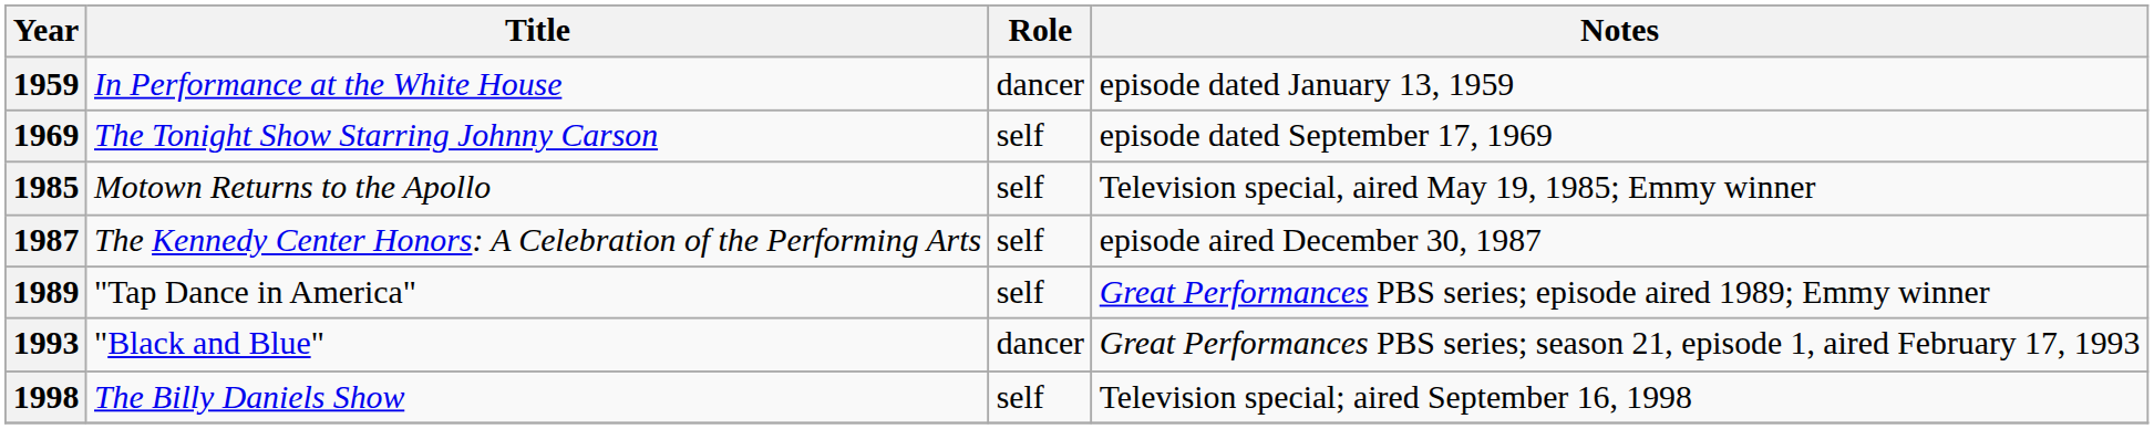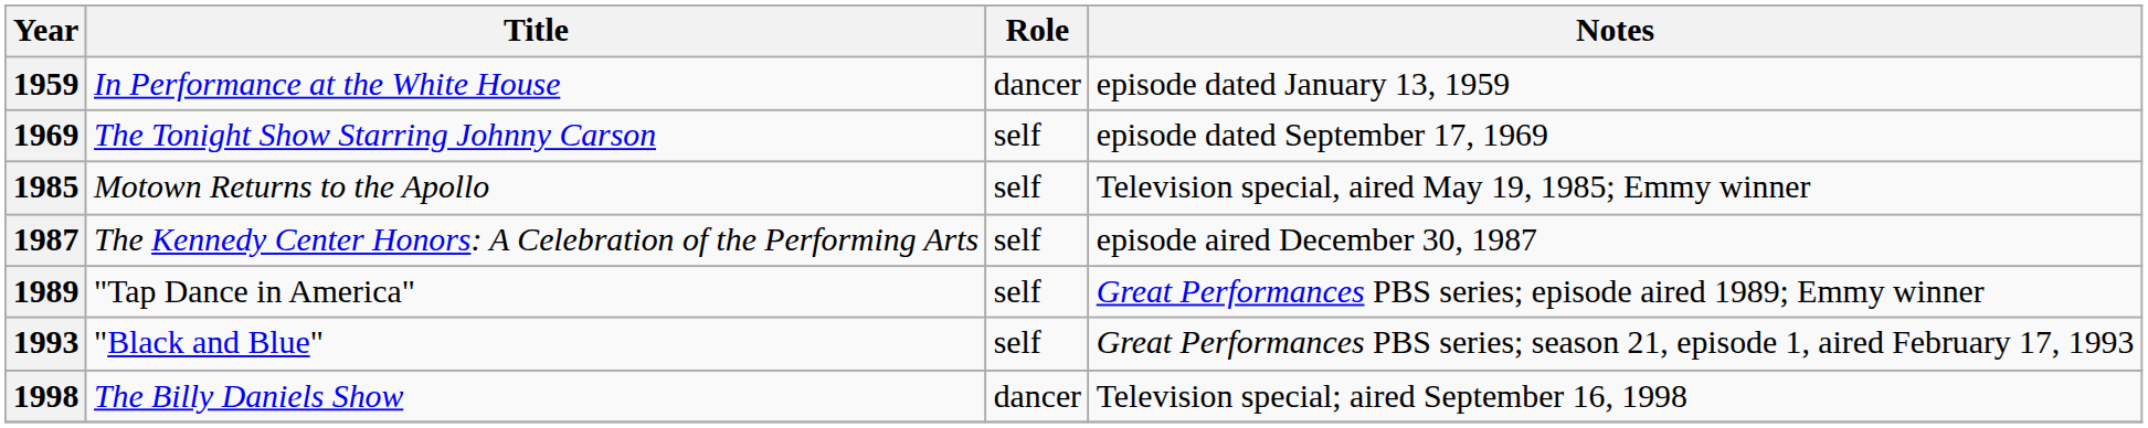 <table class="wikitable plainrowheaders sortable">
 <tr>
 <th scope="col">Year</th>
 <th scope="col">Title</th>
 <th scope="col">Role</th>
 <th scope="col" class="unsortable">Notes</th>
 </tr>
 <tr>
 <th scope="row">1959</th>
 <td><em><a href='#'>In Performance at the White House</a></em></td>
 <td>dancer</td>
 <td>episode dated January 13, 1959</td>
 </tr>
 <tr>
 <th scope="row">1969</th>
 <td><em><a href='#'>The Tonight Show Starring Johnny Carson</a></em></td>
 <td>self</td>
 <td>episode dated September 17, 1969</td>
 </tr>
 <tr>
 <th scope="row">1985</th>
 <td><em>Motown Returns to the Apollo</em></td>
 <td>self</td>
 <td>Television special, aired May 19, 1985; Emmy winner</td>
 </tr>
 <tr>
 <th scope="row">1987</th>
 <td><em>The <a href='#'>Kennedy Center Honors</a>: A Celebration of the Performing Arts</em></td>
 <td>self</td>
 <td>episode aired December 30, 1987</td>
 </tr>
 <tr>
 <th scope="row">1989</th>
 <td>"Tap Dance in America"</td>
 <td>self</td>
 <td><em><a href='#'>Great Performances</a></em> PBS series; episode aired 1989; Emmy winner</td>
 </tr>
 <tr>
 <th scope="row">1993</th>
 <td>"<a href='#'>Black and Blue</a>"</td>
-<td>dancer</td>
+<td>self</td>
 <td><em>Great Performances</em> PBS series; season 21, episode 1, aired February 17, 1993</td>
 </tr>
 <tr>
 <th scope="row">1998</th>
 <td><em><a href='#'>The Billy Daniels Show</a></em></td>
-<td>self</td>
+<td>dancer</td>
 <td>Television special; aired September 16, 1998</td>
 </tr>
 <tr>
 </tr>
 </table>
